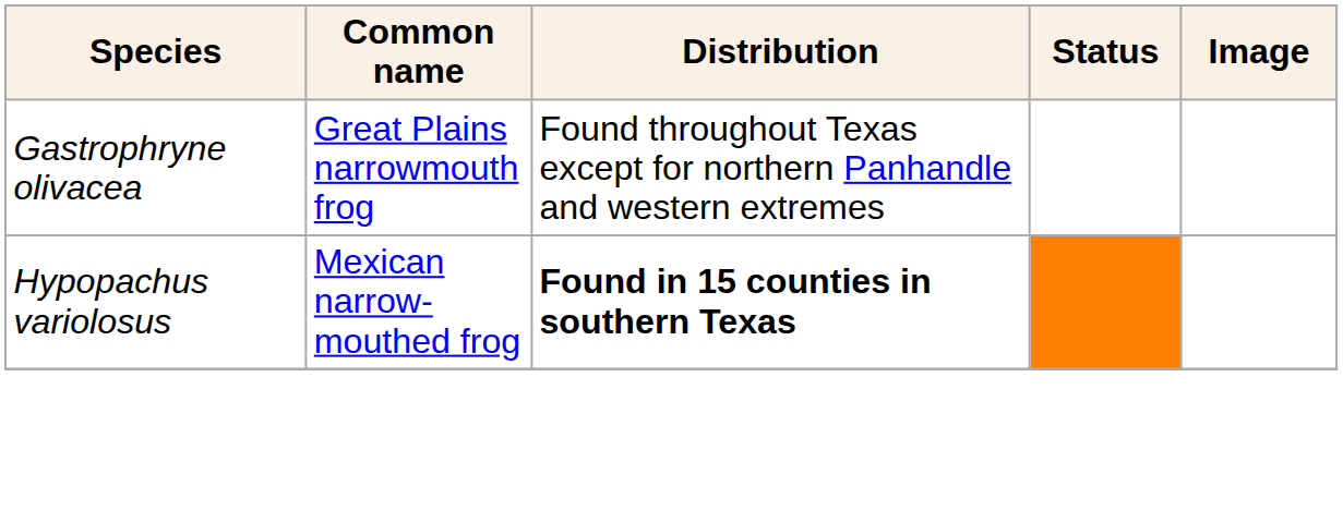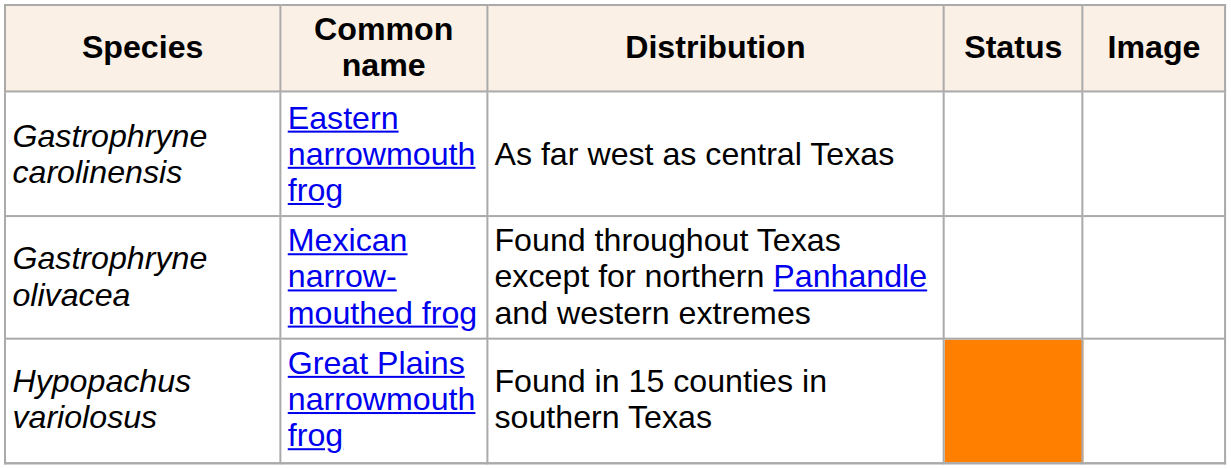 <table class="sortable wikitable plainrowheaders" border="0" style="background:#ffffff" align="top" class="sortable wikitable">
 <tr –>
 <th scope="col" style="background-color:Linen; color:Black" width=200 px>Species</th>
 <th scope="col" style="background-color:Linen; color:Black" width=100 px>Common name</th>
 <th scope="col" style="background:Linen; color:Black" width=500 px>Distribution</th>
 <th scope="col" style="background-color:Linen; color:Black" width=90 px>Status</th>
 <th scope="col" style="background:Linen; color:Black" width=100 px>Image</th>
 </tr>
 <tr>
+<td !scope="row" style="background:#ffffff"><em>Gastrophryne carolinensis</em></td>
+<td><a href='#'>Eastern narrowmouth frog</a></td>
+<td>As far west as central Texas</td>
+<td style="text-align:center;"></td>
+<td></td>
+</tr>
+<tr>
 <td !scope="row" style="background:#ffffff"><em>Gastrophryne olivacea</em></td>
-<td><a href='#'>Great Plains narrowmouth frog</a></td>
+<td><a href='#'>Mexican narrow-mouthed frog</a></td>
 <td>Found throughout Texas except for northern <a href='#'>Panhandle</a> and western extremes</td>
 <td style="text-align:center;"></td>
 <td></td>
 </tr>
 <tr>
 <td !scope="row" style="background:#ffffff"><em>Hypopachus variolosus</em></td>
-<td><a href='#'>Mexican narrow-mouthed frog</a></td>
-<td><strong>Found in 15 counties in southern Texas</strong></td>
+<td><a href='#'>Great Plains narrowmouth frog</a></td>
+<td>Found in 15 counties in southern Texas</td>
 <td style="background: #FF8000; text-align:center;"></td>
 <td></td>
 </tr>
 <tr>
 </tr>
 </table>
